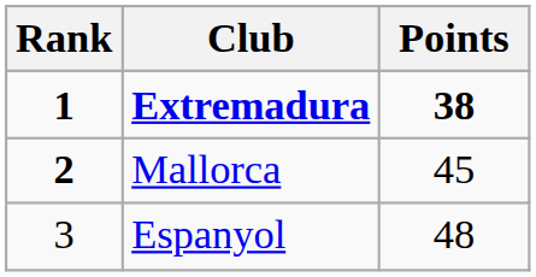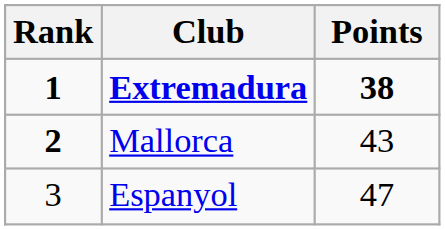 <table class="wikitable sortable" style="text-align:center">
 <tr>
 <th>Rank</th>
 <th>Club</th>
 <th width=50px>Points</th>
 </tr>
 <tr>
 <td><strong>1</strong></td>
 <td style="text-align:left"><strong><a href='#'>Extremadura</a></strong></td>
 <td><strong>38</strong></td>
 </tr>
 <tr>
 <td><strong>2</strong></td>
 <td style="text-align:left"><a href='#'>Mallorca</a></td>
-<td>45</td>
+<td>43</td>
 </tr>
 <tr>
 <td>3</td>
 <td style="text-align:left"><a href='#'>Espanyol</a></td>
-<td>48</td>
+<td>47</td>
 </tr>
 </table>
